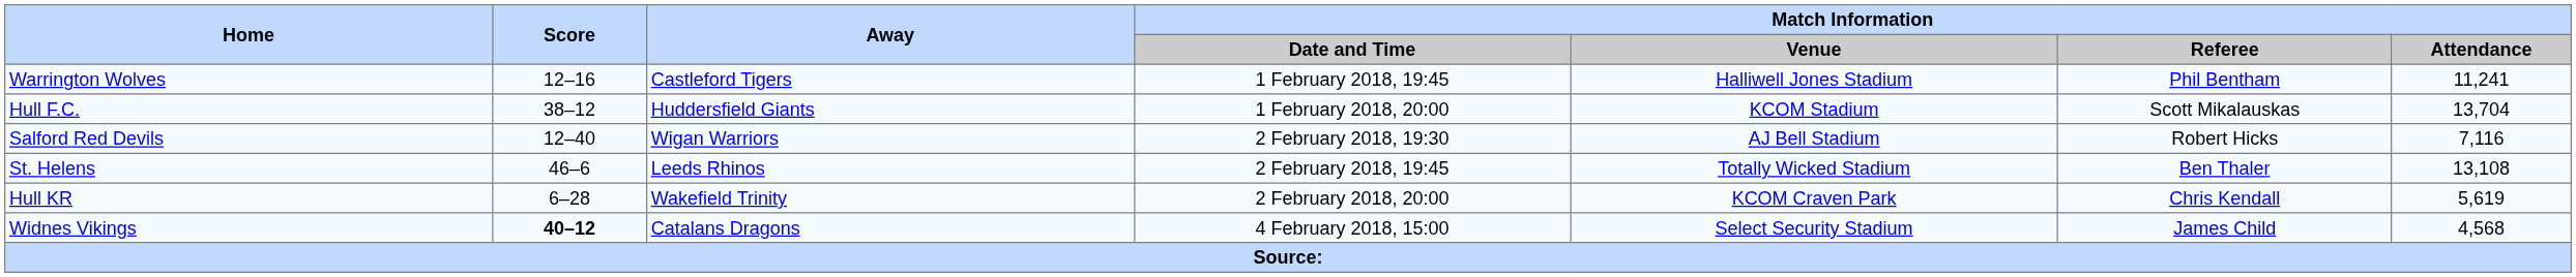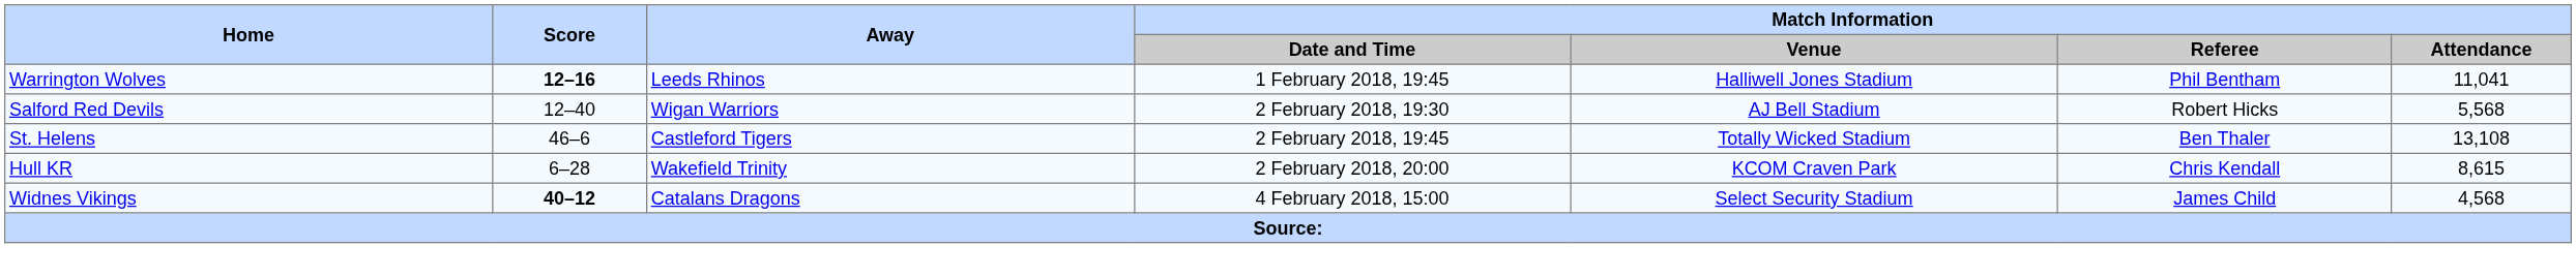 <table border=1 style="border-collapse:collapse; font-size:90%; text-align:center;" cellpadding=3 cellspacing=0 width=100%>
 <tr bgcolor=#C1D8FF>
 <th rowspan=2 width=19%>Home</th>
 <th rowspan=2 width=6%>Score</th>
 <th rowspan=2 width=19%>Away</th>
 <th colspan=4>Match Information</th>
 </tr>
 <tr bgcolor=#CCCCCC>
 <th width=17%>Date and Time</th>
 <th width=19%>Venue</th>
 <th width=13%>Referee</th>
 <th width=7%>Attendance</th>
 </tr>
 <tr bgcolor=#F5FAFF>
 <td align=left> <a href='#'>Warrington Wolves</a></td>
-<td>12–16</td>
-<td align=left> <a href='#'>Castleford Tigers</a></td>
+<td><strong>12–16</strong></td>
+<td align=left> <a href='#'>Leeds Rhinos</a></td>
 <td>1 February 2018, 19:45</td>
 <td><a href='#'>Halliwell Jones Stadium</a></td>
 <td><a href='#'>Phil Bentham</a></td>
-<td>11,241</td>
-</tr>
-<tr bgcolor=#F5FAFF>
-<td align=left> <a href='#'>Hull F.C.</a></td>
-<td>38–12</td>
-<td align=left> <a href='#'>Huddersfield Giants</a></td>
-<td>1 February 2018, 20:00</td>
-<td><a href='#'>KCOM Stadium</a></td>
-<td>Scott Mikalauskas</td>
-<td>13,704</td>
+<td>11,041</td>
 </tr>
 <tr bgcolor=#F5FAFF>
 <td align=left> <a href='#'>Salford Red Devils</a></td>
 <td>12–40</td>
 <td align=left> <a href='#'>Wigan Warriors</a></td>
 <td>2 February 2018, 19:30</td>
 <td><a href='#'>AJ Bell Stadium</a></td>
 <td>Robert Hicks</td>
-<td>7,116</td>
+<td>5,568</td>
 </tr>
 <tr bgcolor=#F5FAFF>
 <td align=left> <a href='#'>St. Helens</a></td>
 <td>46–6</td>
-<td align=left> <a href='#'>Leeds Rhinos</a></td>
+<td align=left> <a href='#'>Castleford Tigers</a></td>
 <td>2 February 2018, 19:45</td>
 <td><a href='#'>Totally Wicked Stadium</a></td>
 <td><a href='#'>Ben Thaler</a></td>
 <td>13,108</td>
 </tr>
 <tr bgcolor=#F5FAFF>
 <td align=left> <a href='#'>Hull KR</a></td>
 <td>6–28</td>
 <td align=left> <a href='#'>Wakefield Trinity</a></td>
 <td>2 February 2018, 20:00</td>
 <td><a href='#'>KCOM Craven Park</a></td>
 <td><a href='#'>Chris Kendall</a></td>
-<td>5,619</td>
+<td>8,615</td>
 </tr>
 <tr bgcolor=#F5FAFF>
 <td align=left> <a href='#'>Widnes Vikings</a></td>
 <td><strong>40–12</strong></td>
 <td align=left> <a href='#'>Catalans Dragons</a></td>
 <td>4 February 2018, 15:00</td>
 <td><a href='#'>Select Security Stadium</a></td>
 <td><a href='#'>James Child</a></td>
 <td>4,568</td>
 </tr>
 <tr style="background:#c1d8ff;">
 <th colspan=7>Source:</th>
 </tr>
 </table>
